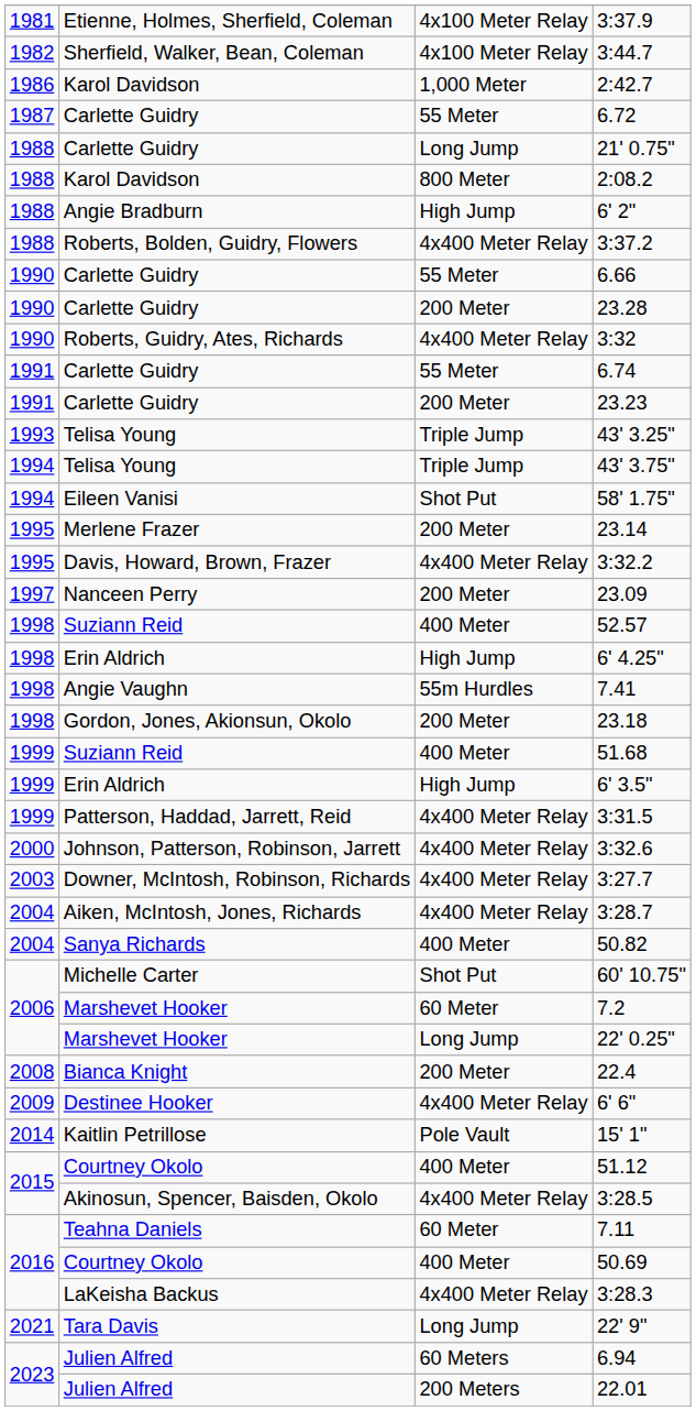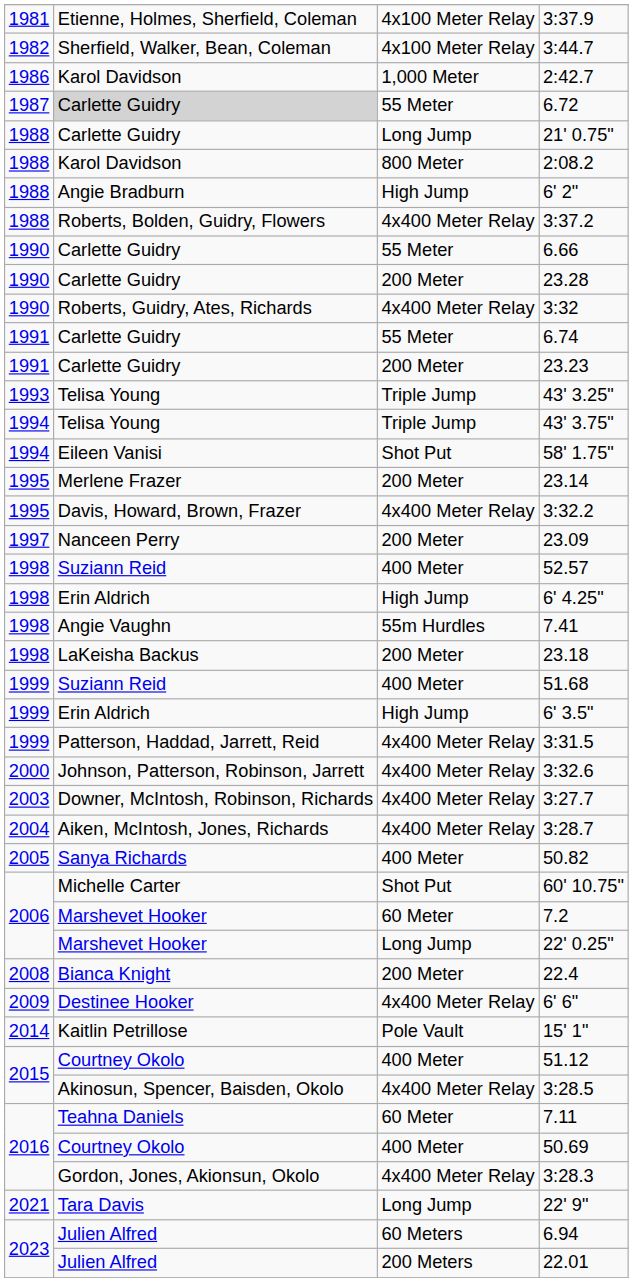 <table class="wikitable">
 <tr>
 </tr>
 <tr>
 <td><a href='#'>1981</a></td>
 <td>Etienne, Holmes, Sherfield, Coleman</td>
 <td>4x100 Meter Relay</td>
 <td>3:37.9</td>
 </tr>
 <tr>
 <td><a href='#'>1982</a></td>
 <td>Sherfield, Walker, Bean, Coleman</td>
 <td>4x100 Meter Relay</td>
 <td>3:44.7</td>
 </tr>
 <tr>
 <td><a href='#'>1986</a></td>
 <td>Karol Davidson</td>
 <td>1,000 Meter</td>
 <td>2:42.7</td>
 </tr>
 <tr>
 <td><a href='#'>1987</a></td>
-<td>Carlette Guidry</td>
+<td style="background: lightgrey;">Carlette Guidry</td>
 <td>55 Meter</td>
 <td>6.72</td>
 </tr>
 <tr>
 <td><a href='#'>1988</a></td>
 <td>Carlette Guidry</td>
 <td>Long Jump</td>
 <td>21' 0.75"</td>
 </tr>
 <tr>
 <td><a href='#'>1988</a></td>
 <td>Karol Davidson</td>
 <td>800 Meter</td>
 <td>2:08.2</td>
 </tr>
 <tr>
 <td><a href='#'>1988</a></td>
 <td>Angie Bradburn</td>
 <td>High Jump</td>
 <td>6' 2"</td>
 </tr>
 <tr>
 <td><a href='#'>1988</a></td>
 <td>Roberts, Bolden, Guidry, Flowers</td>
 <td>4x400 Meter Relay</td>
 <td>3:37.2</td>
 </tr>
 <tr>
 <td><a href='#'>1990</a></td>
 <td>Carlette Guidry</td>
 <td>55 Meter</td>
 <td>6.66</td>
 </tr>
 <tr>
 <td><a href='#'>1990</a></td>
 <td>Carlette Guidry</td>
 <td>200 Meter</td>
 <td>23.28</td>
 </tr>
 <tr>
 <td><a href='#'>1990</a></td>
 <td>Roberts, Guidry, Ates, Richards</td>
 <td>4x400 Meter Relay</td>
 <td>3:32</td>
 </tr>
 <tr>
 <td><a href='#'>1991</a></td>
 <td>Carlette Guidry</td>
 <td>55 Meter</td>
 <td>6.74</td>
 </tr>
 <tr>
 <td><a href='#'>1991</a></td>
 <td>Carlette Guidry</td>
 <td>200 Meter</td>
 <td>23.23</td>
 </tr>
 <tr>
 <td><a href='#'>1993</a></td>
 <td>Telisa Young</td>
 <td>Triple Jump</td>
 <td>43' 3.25"</td>
 </tr>
 <tr>
 <td><a href='#'>1994</a></td>
 <td>Telisa Young</td>
 <td>Triple Jump</td>
 <td>43' 3.75"</td>
 </tr>
 <tr>
 <td><a href='#'>1994</a></td>
 <td>Eileen Vanisi</td>
 <td>Shot Put</td>
 <td>58' 1.75"</td>
 </tr>
 <tr>
 <td><a href='#'>1995</a></td>
 <td>Merlene Frazer</td>
 <td>200 Meter</td>
 <td>23.14</td>
 </tr>
 <tr>
 <td><a href='#'>1995</a></td>
 <td>Davis, Howard, Brown, Frazer</td>
 <td>4x400 Meter Relay</td>
 <td>3:32.2</td>
 </tr>
 <tr>
 <td><a href='#'>1997</a></td>
 <td>Nanceen Perry</td>
 <td>200 Meter</td>
 <td>23.09</td>
 </tr>
 <tr>
 <td><a href='#'>1998</a></td>
 <td><a href='#'>Suziann Reid</a></td>
 <td>400 Meter</td>
 <td>52.57</td>
 </tr>
 <tr>
 <td><a href='#'>1998</a></td>
 <td>Erin Aldrich</td>
 <td>High Jump</td>
 <td>6' 4.25"</td>
 </tr>
 <tr>
 <td><a href='#'>1998</a></td>
 <td>Angie Vaughn</td>
 <td>55m Hurdles</td>
 <td>7.41</td>
 </tr>
 <tr>
 <td><a href='#'>1998</a></td>
-<td>Gordon, Jones, Akionsun, Okolo</td>
+<td>LaKeisha Backus</td>
 <td>200 Meter</td>
 <td>23.18</td>
 </tr>
 <tr>
 <td><a href='#'>1999</a></td>
 <td><a href='#'>Suziann Reid</a></td>
 <td>400 Meter</td>
 <td>51.68</td>
 </tr>
 <tr>
 <td><a href='#'>1999</a></td>
 <td>Erin Aldrich</td>
 <td>High Jump</td>
 <td>6' 3.5"</td>
 </tr>
 <tr>
 <td><a href='#'>1999</a></td>
 <td>Patterson, Haddad, Jarrett, Reid</td>
 <td>4x400 Meter Relay</td>
 <td>3:31.5</td>
 </tr>
 <tr>
 <td><a href='#'>2000</a></td>
 <td>Johnson, Patterson, Robinson, Jarrett</td>
 <td>4x400 Meter Relay</td>
 <td>3:32.6</td>
 </tr>
 <tr>
 <td><a href='#'>2003</a></td>
 <td>Downer, McIntosh, Robinson, Richards</td>
 <td>4x400 Meter Relay</td>
 <td>3:27.7</td>
 </tr>
 <tr>
 <td><a href='#'>2004</a></td>
 <td>Aiken, McIntosh, Jones, Richards</td>
 <td>4x400 Meter Relay</td>
 <td>3:28.7</td>
 </tr>
 <tr>
-<td><a href='#'>2004</a></td>
+<td><a href='#'>2005</a></td>
 <td><a href='#'>Sanya Richards</a></td>
 <td>400 Meter</td>
 <td>50.82</td>
 </tr>
 <tr>
 <td rowspan="3"><a href='#'>2006</a></td>
 <td>Michelle Carter</td>
 <td>Shot Put</td>
 <td>60' 10.75"</td>
 </tr>
 <tr>
 <td><a href='#'>Marshevet Hooker</a></td>
 <td>60 Meter</td>
 <td>7.2</td>
 </tr>
 <tr>
 <td><a href='#'>Marshevet Hooker</a></td>
 <td>Long Jump</td>
 <td>22' 0.25"</td>
 </tr>
 <tr>
 <td><a href='#'>2008</a></td>
 <td><a href='#'>Bianca Knight</a></td>
 <td>200 Meter</td>
 <td>22.4</td>
 </tr>
 <tr>
 <td><a href='#'>2009</a></td>
 <td><a href='#'>Destinee Hooker</a></td>
 <td>4x400 Meter Relay</td>
 <td>6' 6"</td>
 </tr>
 <tr>
 <td><a href='#'>2014</a></td>
 <td>Kaitlin Petrillose</td>
 <td>Pole Vault</td>
 <td>15' 1"</td>
 </tr>
 <tr>
 <td rowspan="2"><a href='#'>2015</a></td>
 <td><a href='#'>Courtney Okolo</a></td>
 <td>400 Meter</td>
 <td>51.12</td>
 </tr>
 <tr>
 <td>Akinosun, Spencer, Baisden, Okolo</td>
 <td>4x400 Meter Relay</td>
 <td>3:28.5</td>
 </tr>
 <tr>
 <td rowspan="3"><a href='#'>2016</a></td>
 <td><a href='#'>Teahna Daniels</a></td>
 <td>60 Meter</td>
 <td>7.11</td>
 </tr>
 <tr>
 <td><a href='#'>Courtney Okolo</a></td>
 <td>400 Meter</td>
 <td>50.69</td>
 </tr>
 <tr>
-<td>LaKeisha Backus</td>
+<td>Gordon, Jones, Akionsun, Okolo</td>
 <td>4x400 Meter Relay</td>
 <td>3:28.3</td>
 </tr>
 <tr>
 <td><a href='#'>2021</a></td>
 <td><a href='#'>Tara Davis</a></td>
 <td>Long Jump</td>
 <td>22' 9"</td>
 </tr>
 <tr>
 <td rowspan="2"><a href='#'>2023</a></td>
 <td><a href='#'>Julien Alfred</a></td>
 <td>60 Meters</td>
 <td>6.94</td>
 </tr>
 <tr>
 <td><a href='#'>Julien Alfred</a></td>
 <td>200 Meters</td>
 <td>22.01</td>
 </tr>
 <tr>
 </tr>
 </table>
